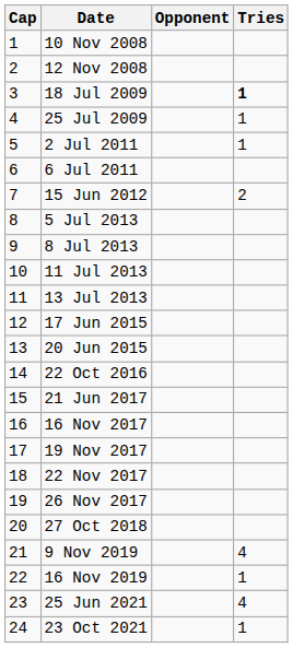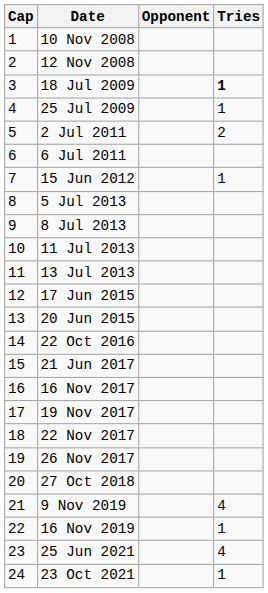 <table class=wikitable>
 <tr>
 <th>Cap</th>
 <th>Date</th>
 <th>Opponent</th>
 <th>Tries</th>
 </tr>
 <tr>
 <td>1</td>
 <td>10 Nov 2008</td>
 <td></td>
 <td></td>
 </tr>
 <tr>
 <td>2</td>
 <td>12 Nov 2008</td>
 <td></td>
 <td></td>
 </tr>
 <tr>
 <td>3</td>
 <td>18 Jul 2009</td>
 <td></td>
 <td><strong>1</strong></td>
 </tr>
 <tr>
 <td>4</td>
 <td>25 Jul 2009</td>
 <td></td>
 <td>1</td>
 </tr>
 <tr>
 <td>5</td>
 <td>2 Jul 2011</td>
 <td></td>
-<td>1</td>
+<td>2</td>
 </tr>
 <tr>
 <td>6</td>
 <td>6 Jul 2011</td>
 <td></td>
 <td></td>
 </tr>
 <tr>
 <td>7</td>
 <td>15 Jun 2012</td>
 <td></td>
-<td>2</td>
+<td>1</td>
 </tr>
 <tr>
 <td>8</td>
 <td>5 Jul 2013</td>
 <td></td>
 <td></td>
 </tr>
 <tr>
 <td>9</td>
 <td>8 Jul 2013</td>
 <td></td>
 <td></td>
 </tr>
 <tr>
 <td>10</td>
 <td>11 Jul 2013</td>
 <td></td>
 <td></td>
 </tr>
 <tr>
 <td>11</td>
 <td>13 Jul 2013</td>
 <td></td>
 <td></td>
 </tr>
 <tr>
 <td>12</td>
 <td>17 Jun 2015</td>
 <td></td>
 <td></td>
 </tr>
 <tr>
 <td>13</td>
 <td>20 Jun 2015</td>
 <td></td>
 <td></td>
 </tr>
 <tr>
 <td>14</td>
 <td>22 Oct 2016</td>
 <td></td>
 <td></td>
 </tr>
 <tr>
 <td>15</td>
 <td>21 Jun 2017</td>
 <td></td>
 <td></td>
 </tr>
 <tr>
 <td>16</td>
 <td>16 Nov 2017</td>
 <td></td>
 <td></td>
 </tr>
 <tr>
 <td>17</td>
 <td>19 Nov 2017</td>
 <td></td>
 <td></td>
 </tr>
 <tr>
 <td>18</td>
 <td>22 Nov 2017</td>
 <td></td>
 <td></td>
 </tr>
 <tr>
 <td>19</td>
 <td>26 Nov 2017</td>
 <td></td>
 <td></td>
 </tr>
 <tr>
 <td>20</td>
 <td>27 Oct 2018</td>
 <td></td>
 <td></td>
 </tr>
 <tr>
 <td>21</td>
 <td>9 Nov 2019</td>
 <td></td>
 <td>4</td>
 </tr>
 <tr>
 <td>22</td>
 <td>16 Nov 2019</td>
 <td></td>
 <td>1</td>
 </tr>
 <tr>
 <td>23</td>
 <td>25 Jun 2021</td>
 <td></td>
 <td>4</td>
 </tr>
 <tr>
 <td>24</td>
 <td>23 Oct 2021</td>
 <td></td>
 <td>1</td>
 </tr>
 </table>
